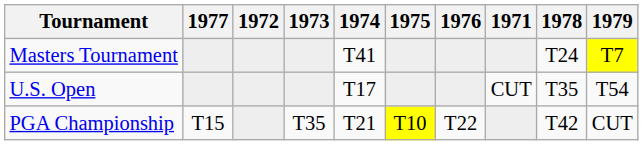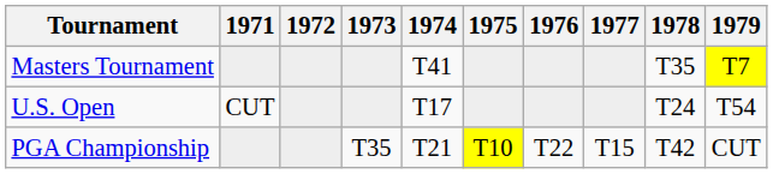 <table class="wikitable" style="font-size:95%;text-align:center;">
 <tr>
 <th>Tournament</th>
-<th>1977</th>
+<th>1971</th>
 <th>1972</th>
 <th>1973</th>
 <th>1974</th>
 <th>1975</th>
 <th>1976</th>
-<th>1971</th>
+<th>1977</th>
 <th>1978</th>
 <th>1979</th>
 </tr>
 <tr>
 <td align=left><a href='#'>Masters Tournament</a></td>
 <td style="background:#eeeeee;"></td>
 <td style="background:#eeeeee;"></td>
 <td style="background:#eeeeee;"></td>
 <td>T41</td>
 <td style="background:#eeeeee;"></td>
 <td style="background:#eeeeee;"></td>
 <td style="background:#eeeeee;"></td>
-<td>T24</td>
+<td>T35</td>
 <td style="background:yellow;">T7</td>
 </tr>
 <tr>
 <td align=left><a href='#'>U.S. Open</a></td>
-<td style="background:#eeeeee;"></td>
+<td>CUT</td>
 <td style="background:#eeeeee;"></td>
 <td style="background:#eeeeee;"></td>
 <td>T17</td>
 <td style="background:#eeeeee;"></td>
 <td style="background:#eeeeee;"></td>
-<td>CUT</td>
-<td>T35</td>
+<td style="background:#eeeeee;"></td>
+<td>T24</td>
 <td>T54</td>
 </tr>
 <tr>
 <td align=left><a href='#'>PGA Championship</a></td>
-<td>T15</td>
+<td style="background:#eeeeee;"></td>
 <td style="background:#eeeeee;"></td>
 <td>T35</td>
 <td>T21</td>
 <td style="background:yellow;">T10</td>
 <td>T22</td>
-<td style="background:#eeeeee;"></td>
+<td>T15</td>
 <td>T42</td>
 <td>CUT</td>
 </tr>
 </table>
